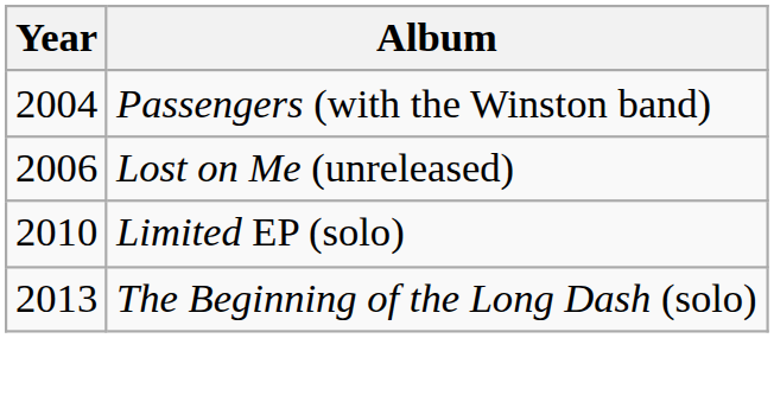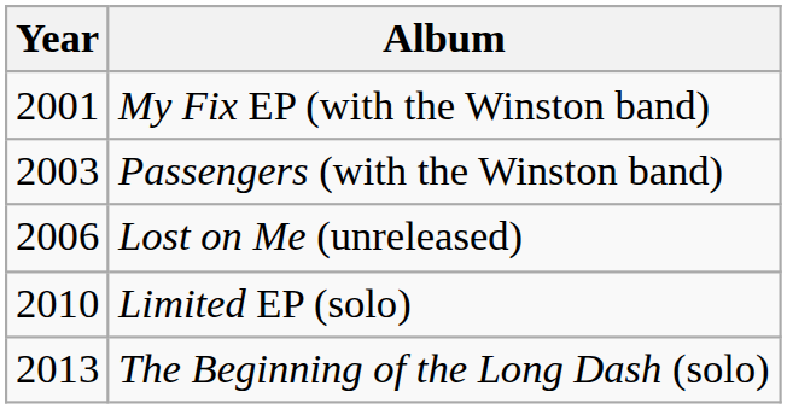 <table class="wikitable">
 <tr>
 <th>Year</th>
 <th>Album</th>
 </tr>
 <tr>
-<td>2004</td>
+<td>2001</td>
+<td><em>My Fix</em> EP (with the Winston band)</td>
+</tr>
+<tr>
+<td>2003</td>
 <td><em>Passengers</em> (with the Winston band)</td>
 </tr>
 <tr>
 <td>2006</td>
 <td><em>Lost on Me</em> (unreleased)</td>
 </tr>
 <tr>
 <td>2010</td>
 <td><em>Limited</em> EP (solo)</td>
 </tr>
 <tr>
 <td>2013</td>
 <td><em>The Beginning of the Long Dash</em> (solo)</td>
 </tr>
 </table>
